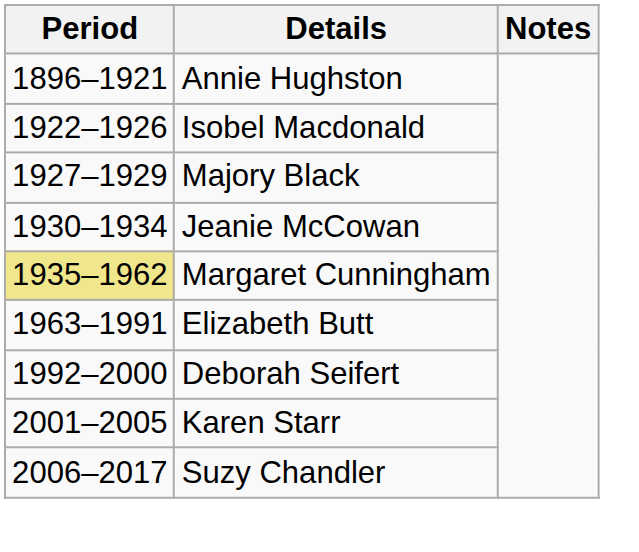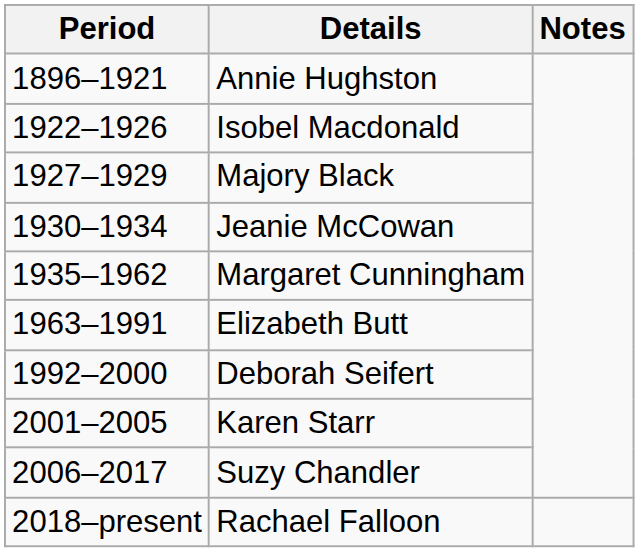 <table class="wikitable">
 <tr>
 <th>Period</th>
 <th>Details</th>
 <th>Notes</th>
 </tr>
 <tr>
 <td>1896–1921</td>
 <td>Annie Hughston</td>
 <td rowspan=9></td>
 </tr>
 <tr>
 <td>1922–1926</td>
 <td>Isobel Macdonald</td>
 </tr>
 <tr>
 <td>1927–1929</td>
 <td>Majory Black</td>
 </tr>
 <tr>
 <td>1930–1934</td>
 <td>Jeanie McCowan</td>
 </tr>
 <tr>
-<td style="background: khaki;">1935–1962</td>
+<td>1935–1962</td>
 <td>Margaret Cunningham</td>
 </tr>
 <tr>
 <td>1963–1991</td>
 <td>Elizabeth Butt</td>
 </tr>
 <tr>
 <td>1992–2000</td>
 <td>Deborah Seifert</td>
 </tr>
 <tr>
 <td>2001–2005</td>
 <td>Karen Starr</td>
 </tr>
 <tr>
 <td>2006–2017</td>
 <td>Suzy Chandler</td>
 </tr>
+<tr>
+<td>2018–present</td>
+<td>Rachael Falloon</td>
+<td></td>
+</tr>
 </table>
